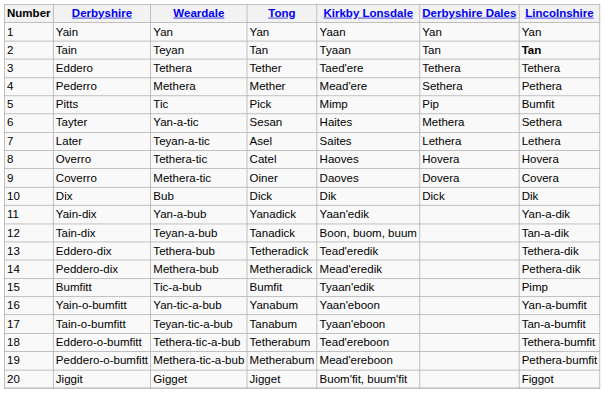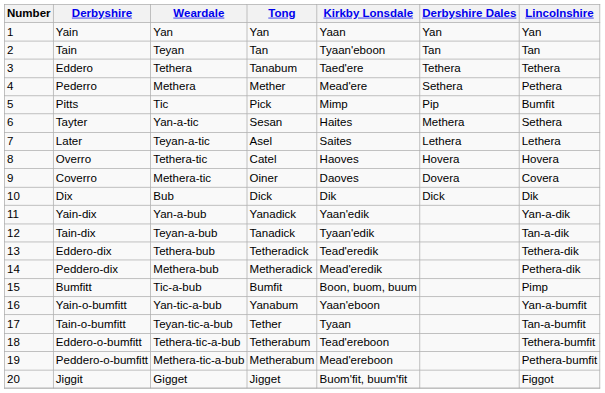 <table class="wikitable">
 <tr>
 <th>Number</th>
 <th><a href='#'>Derbyshire</a></th>
 <th><a href='#'>Weardale</a></th>
 <th><a href='#'>Tong</a></th>
 <th><a href='#'>Kirkby Lonsdale</a></th>
 <th><a href='#'>Derbyshire Dales</a></th>
 <th><a href='#'>Lincolnshire</a></th>
 </tr>
 <tr>
 <td>1</td>
 <td>Yain</td>
 <td>Yan</td>
 <td>Yan</td>
 <td>Yaan</td>
 <td>Yan</td>
 <td>Yan</td>
 </tr>
 <tr>
 <td>2</td>
 <td>Tain</td>
 <td>Teyan</td>
 <td>Tan</td>
-<td>Tyaan</td>
+<td>Tyaan'eboon</td>
 <td>Tan</td>
-<td><strong>Tan</strong></td>
+<td>Tan</td>
 </tr>
 <tr>
 <td>3</td>
 <td>Eddero</td>
 <td>Tethera</td>
-<td>Tether</td>
+<td>Tanabum</td>
 <td>Taed'ere</td>
 <td>Tethera</td>
 <td>Tethera</td>
 </tr>
 <tr>
 <td>4</td>
 <td>Pederro</td>
 <td>Methera</td>
 <td>Mether</td>
 <td>Mead'ere</td>
 <td>Sethera</td>
 <td>Pethera</td>
 </tr>
 <tr>
 <td>5</td>
 <td>Pitts</td>
 <td>Tic</td>
 <td>Pick</td>
 <td>Mimp</td>
 <td>Pip</td>
 <td>Bumfit</td>
 </tr>
 <tr>
 <td>6</td>
 <td>Tayter</td>
 <td>Yan-a-tic</td>
 <td>Sesan</td>
 <td>Haites</td>
 <td>Methera</td>
 <td>Sethera</td>
 </tr>
 <tr>
 <td>7</td>
 <td>Later</td>
 <td>Teyan-a-tic</td>
 <td>Asel</td>
 <td>Saites</td>
 <td>Lethera</td>
 <td>Lethera</td>
 </tr>
 <tr>
 <td>8</td>
 <td>Overro</td>
 <td>Tethera-tic</td>
 <td>Catel</td>
 <td>Haoves</td>
 <td>Hovera</td>
 <td>Hovera</td>
 </tr>
 <tr>
 <td>9</td>
 <td>Coverro</td>
 <td>Methera-tic</td>
 <td>Oiner</td>
 <td>Daoves</td>
 <td>Dovera</td>
 <td>Covera</td>
 </tr>
 <tr>
 <td>10</td>
 <td>Dix</td>
 <td>Bub</td>
 <td>Dick</td>
 <td>Dik</td>
 <td>Dick</td>
 <td>Dik</td>
 </tr>
 <tr>
 <td>11</td>
 <td>Yain-dix</td>
 <td>Yan-a-bub</td>
 <td>Yanadick</td>
 <td>Yaan'edik</td>
 <td></td>
 <td>Yan-a-dik</td>
 </tr>
 <tr>
 <td>12</td>
 <td>Tain-dix</td>
 <td>Teyan-a-bub</td>
 <td>Tanadick</td>
-<td>Boon, buom, buum</td>
+<td>Tyaan'edik</td>
 <td></td>
 <td>Tan-a-dik</td>
 </tr>
 <tr>
 <td>13</td>
 <td>Eddero-dix</td>
 <td>Tethera-bub</td>
 <td>Tetheradick</td>
 <td>Tead'eredik</td>
 <td></td>
 <td>Tethera-dik</td>
 </tr>
 <tr>
 <td>14</td>
 <td>Peddero-dix</td>
 <td>Methera-bub</td>
 <td>Metheradick</td>
 <td>Mead'eredik</td>
 <td></td>
 <td>Pethera-dik</td>
 </tr>
 <tr>
 <td>15</td>
 <td>Bumfitt</td>
 <td>Tic-a-bub</td>
 <td>Bumfit</td>
-<td>Tyaan'edik</td>
+<td>Boon, buom, buum</td>
 <td></td>
 <td>Pimp</td>
 </tr>
 <tr>
 <td>16</td>
 <td>Yain-o-bumfitt</td>
 <td>Yan-tic-a-bub</td>
 <td>Yanabum</td>
 <td>Yaan'eboon</td>
 <td></td>
 <td>Yan-a-bumfit</td>
 </tr>
 <tr>
 <td>17</td>
 <td>Tain-o-bumfitt</td>
 <td>Teyan-tic-a-bub</td>
-<td>Tanabum</td>
-<td>Tyaan'eboon</td>
+<td>Tether</td>
+<td>Tyaan</td>
 <td></td>
 <td>Tan-a-bumfit</td>
 </tr>
 <tr>
 <td>18</td>
 <td>Eddero-o-bumfitt</td>
 <td>Tethera-tic-a-bub</td>
 <td>Tetherabum</td>
 <td>Tead'ereboon</td>
 <td></td>
 <td>Tethera-bumfit</td>
 </tr>
 <tr>
 <td>19</td>
 <td>Peddero-o-bumfitt</td>
 <td>Methera-tic-a-bub</td>
 <td>Metherabum</td>
 <td>Mead'ereboon</td>
 <td></td>
 <td>Pethera-bumfit</td>
 </tr>
 <tr>
 <td>20</td>
 <td>Jiggit</td>
 <td>Gigget</td>
 <td>Jigget</td>
 <td>Buom'fit, buum'fit</td>
 <td></td>
 <td>Figgot</td>
 </tr>
 <tr>
 </tr>
 </table>
